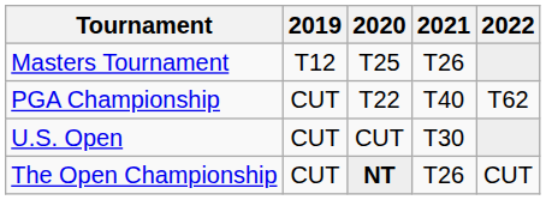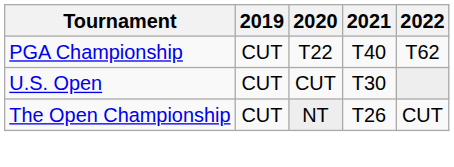 <table class="wikitable" style="font-size:95%;text-align:center;">
 <tr>
 <th>Tournament</th>
 <th>2019</th>
 <th>2020</th>
 <th>2021</th>
 <th>2022</th>
-</tr>
-<tr>
-<td align=left><a href='#'>Masters Tournament</a></td>
-<td>T12</td>
-<td>T25</td>
-<td>T26</td>
-<td style="background:#eeeeee;"></td>
 </tr>
 <tr>
 <td align=left><a href='#'>PGA Championship</a></td>
 <td>CUT</td>
 <td>T22</td>
 <td>T40</td>
 <td>T62</td>
 </tr>
 <tr>
 <td align=left><a href='#'>U.S. Open</a></td>
 <td>CUT</td>
 <td>CUT</td>
 <td>T30</td>
 <td style="background:#eeeeee;"></td>
 </tr>
 <tr>
 <td align=left><a href='#'>The Open Championship</a></td>
 <td>CUT</td>
-<td style="background:#eeeeee;"><strong>NT</strong></td>
+<td style="background:#eeeeee;">NT</td>
 <td>T26</td>
 <td>CUT</td>
 </tr>
 </table>
